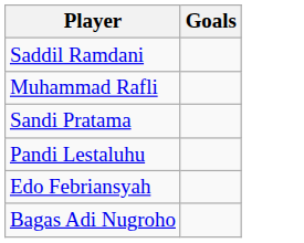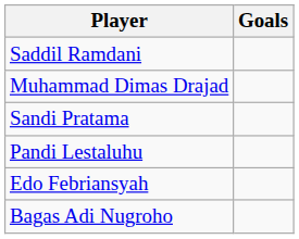 <table class="wikitable sortable" style="text-align: left;">
 <tr>
 <th>Player</th>
 <th>Goals</th>
 </tr>
 <tr>
 <td><a href='#'>Saddil Ramdani</a></td>
 <td></td>
 </tr>
 <tr>
-<td><a href='#'>Muhammad Rafli</a></td>
+<td><a href='#'>Muhammad Dimas Drajad</a></td>
 <td></td>
 </tr>
 <tr>
 <td><a href='#'>Sandi Pratama</a></td>
 <td></td>
 </tr>
 <tr>
 <td><a href='#'>Pandi Lestaluhu</a></td>
 <td></td>
 </tr>
 <tr>
 <td><a href='#'>Edo Febriansyah</a></td>
 <td></td>
 </tr>
 <tr>
 <td><a href='#'>Bagas Adi Nugroho</a></td>
 <td></td>
 </tr>
 </table>
